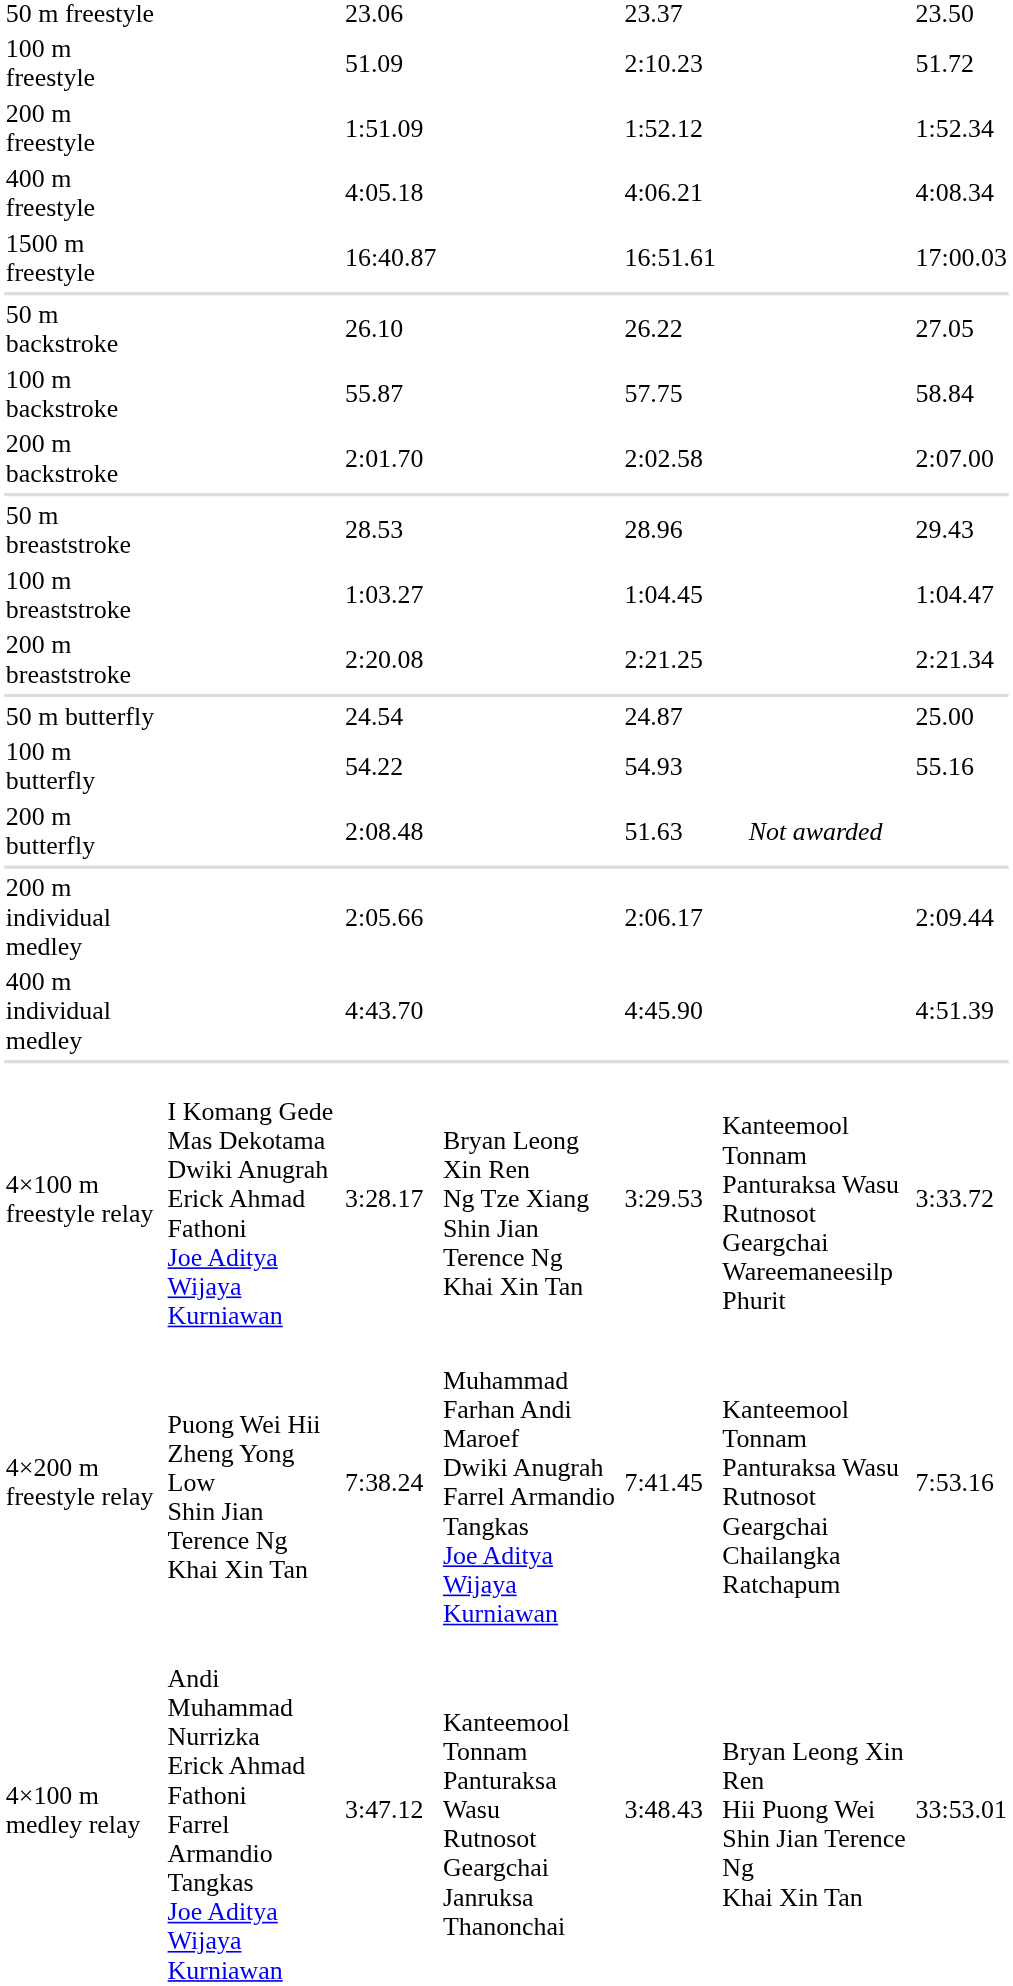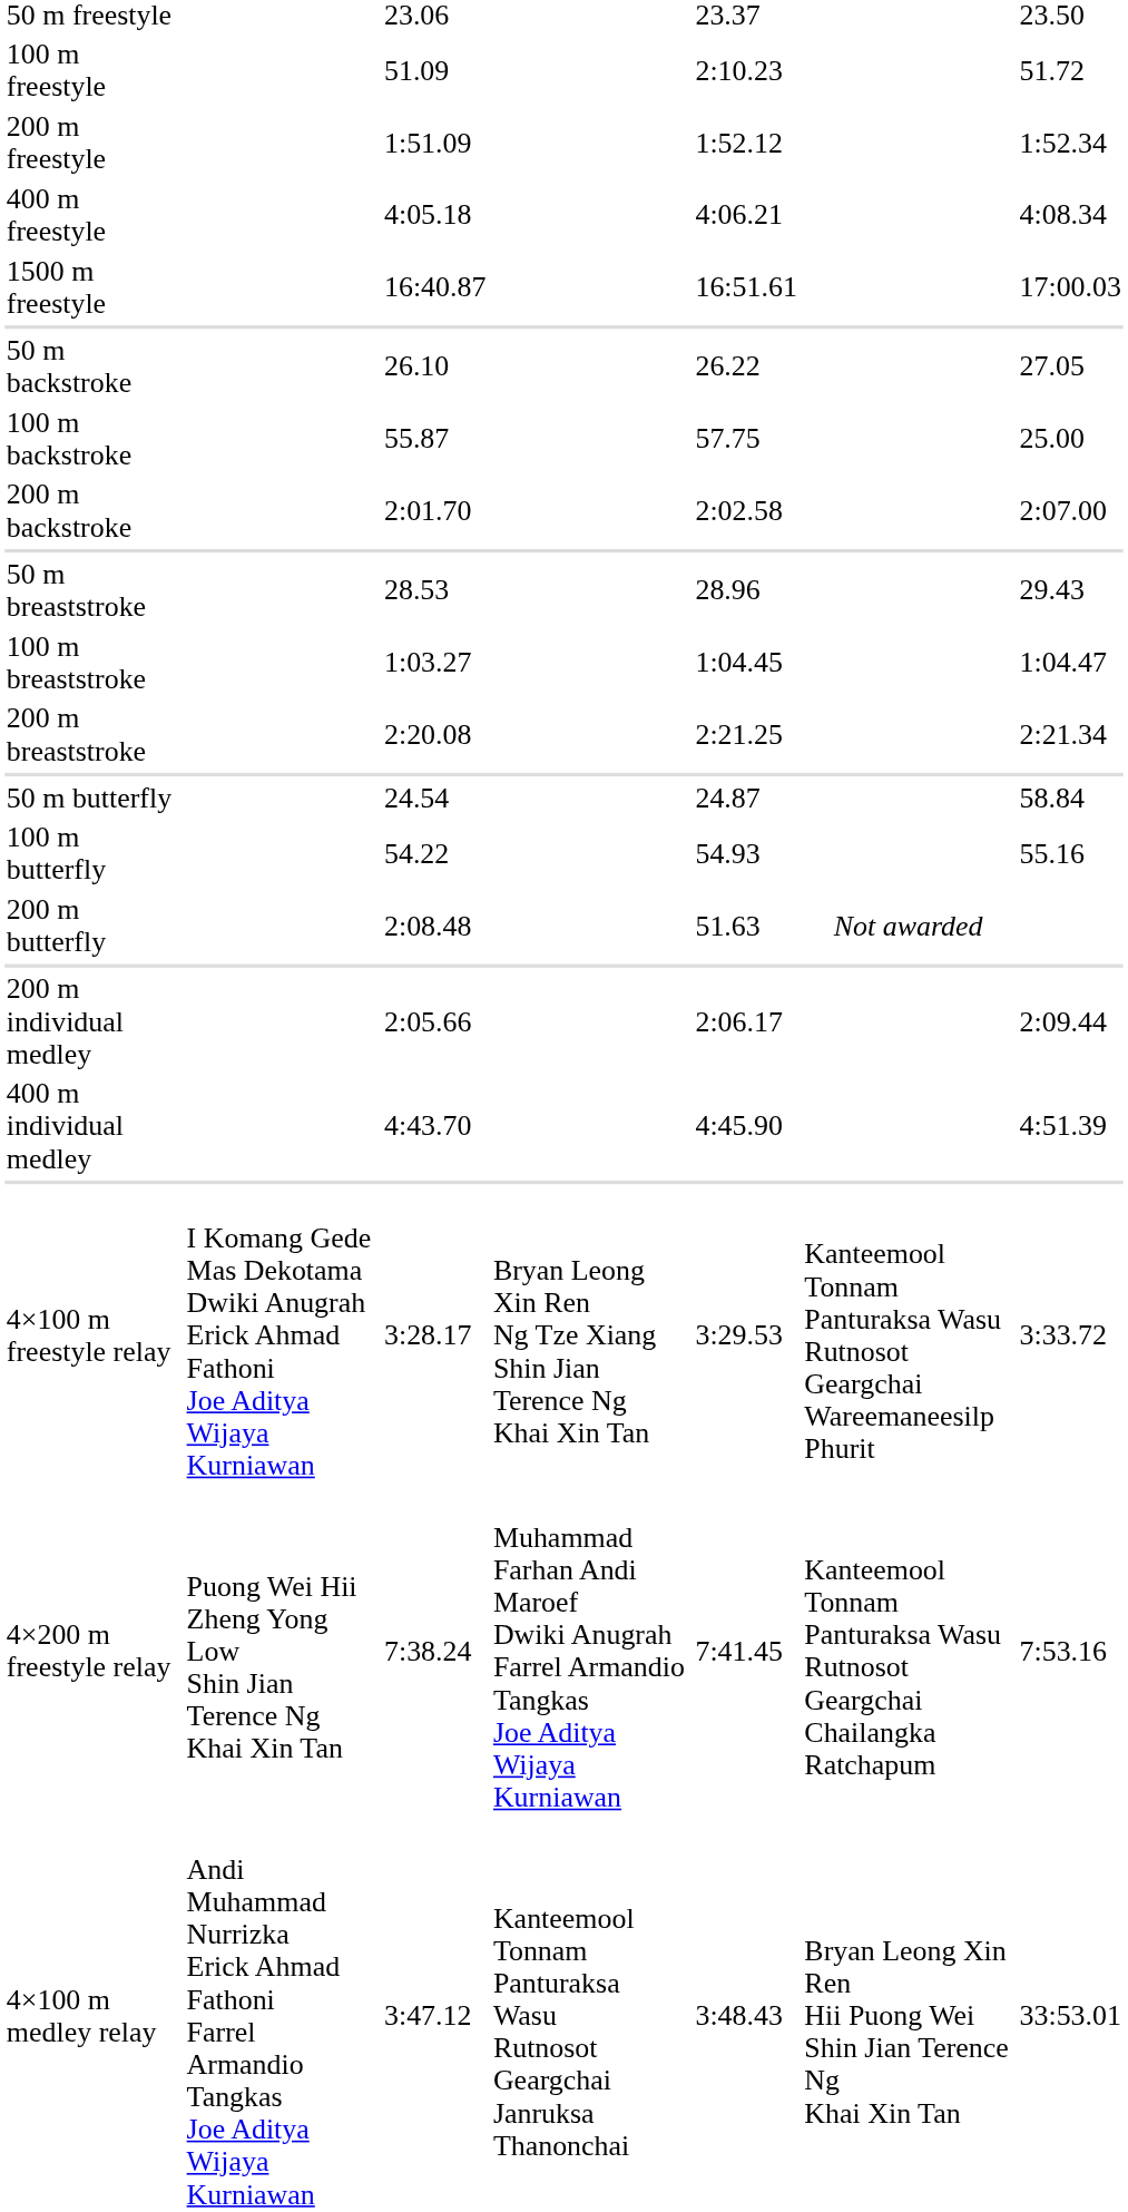 <table>
 <tr>
 <td>50 m freestyle</td>
 <td></td>
 <td>23.06</td>
 <td></td>
 <td>23.37</td>
 <td></td>
 <td>23.50</td>
 </tr>
 <tr>
 <td>100 m freestyle</td>
 <td></td>
 <td>51.09</td>
 <td></td>
 <td>2:10.23</td>
 <td></td>
 <td>51.72</td>
 </tr>
 <tr>
 <td>200 m freestyle</td>
 <td></td>
 <td>1:51.09</td>
 <td></td>
 <td>1:52.12</td>
 <td></td>
 <td>1:52.34</td>
 </tr>
 <tr>
 <td>400 m freestyle</td>
 <td></td>
 <td>4:05.18</td>
 <td></td>
 <td>4:06.21</td>
 <td></td>
 <td>4:08.34</td>
 </tr>
 <tr>
 <td>1500 m freestyle</td>
 <td></td>
 <td>16:40.87</td>
 <td></td>
 <td>16:51.61</td>
 <td></td>
 <td>17:00.03</td>
 </tr>
 <tr style="background:#ddd;">
 <td colspan=8></td>
 </tr>
 <tr>
 <td>50 m backstroke</td>
 <td></td>
 <td>26.10</td>
 <td></td>
 <td>26.22</td>
 <td></td>
 <td>27.05</td>
 </tr>
 <tr>
 <td>100 m backstroke</td>
 <td></td>
 <td>55.87</td>
 <td></td>
 <td>57.75</td>
 <td></td>
-<td>58.84</td>
+<td>25.00</td>
 </tr>
 <tr>
 <td>200 m backstroke</td>
 <td></td>
 <td>2:01.70</td>
 <td></td>
 <td>2:02.58</td>
 <td></td>
 <td>2:07.00</td>
 </tr>
 <tr style="background:#ddd;">
 <td colspan=7></td>
 </tr>
 <tr>
 <td>50 m breaststroke</td>
 <td></td>
 <td>28.53</td>
 <td></td>
 <td>28.96</td>
 <td></td>
 <td>29.43</td>
 </tr>
 <tr>
 <td>100 m breaststroke</td>
 <td></td>
 <td>1:03.27</td>
 <td></td>
 <td>1:04.45</td>
 <td></td>
 <td>1:04.47</td>
 </tr>
 <tr>
 <td>200 m breaststroke</td>
 <td></td>
 <td>2:20.08</td>
 <td></td>
 <td>2:21.25</td>
 <td></td>
 <td>2:21.34</td>
 </tr>
 <tr style="background:#ddd;">
 <td colspan=7></td>
 </tr>
 <tr>
 <td>50 m butterfly</td>
 <td></td>
 <td>24.54</td>
 <td></td>
 <td>24.87</td>
 <td></td>
-<td>25.00</td>
+<td>58.84</td>
 </tr>
 <tr>
 <td>100 m butterfly</td>
 <td></td>
 <td>54.22</td>
 <td></td>
 <td>54.93</td>
 <td></td>
 <td>55.16</td>
 </tr>
 <tr>
 <td>200 m butterfly</td>
 <td></td>
 <td>2:08.48</td>
 <td></td>
 <td>51.63</td>
 <td align="center"><em>Not awarded</em></td>
 </tr>
 <tr style="background:#ddd;">
 <td colspan=7></td>
 </tr>
 <tr>
 <td>200 m individual medley</td>
 <td></td>
 <td>2:05.66</td>
 <td></td>
 <td>2:06.17</td>
 <td></td>
 <td>2:09.44</td>
 </tr>
 <tr>
 <td>400 m individual medley</td>
 <td></td>
 <td>4:43.70</td>
 <td></td>
 <td>4:45.90</td>
 <td></td>
 <td>4:51.39</td>
 </tr>
 <tr style="background:#ddd;">
 <td colspan=7></td>
 </tr>
 <tr>
 <td>4×100 m freestyle relay</td>
 <td><br>I Komang Gede Mas Dekotama<br>Dwiki Anugrah<br>Erick Ahmad Fathoni<br><a href='#'>Joe Aditya Wijaya Kurniawan</a></td>
 <td>3:28.17</td>
 <td><br>Bryan Leong Xin Ren<br>Ng Tze Xiang<br>Shin Jian Terence Ng<br>Khai Xin Tan</td>
 <td>3:29.53</td>
 <td><br>Kanteemool Tonnam<br>Panturaksa Wasu<br>Rutnosot Geargchai<br>Wareemaneesilp Phurit</td>
 <td>3:33.72</td>
 </tr>
 <tr>
 <td>4×200 m freestyle relay</td>
 <td><br>Puong Wei Hii<br>Zheng Yong Low<br>Shin Jian Terence Ng<br>Khai Xin Tan</td>
 <td>7:38.24</td>
 <td><br>Muhammad Farhan Andi Maroef<br>Dwiki Anugrah<br>Farrel Armandio Tangkas<br><a href='#'>Joe Aditya Wijaya Kurniawan</a></td>
 <td>7:41.45</td>
 <td><br>Kanteemool Tonnam<br>Panturaksa Wasu<br>Rutnosot Geargchai<br>Chailangka Ratchapum</td>
 <td>7:53.16</td>
 </tr>
 <tr>
 <td>4×100 m medley relay</td>
 <td><br>Andi Muhammad Nurrizka<br>Erick Ahmad Fathoni<br>Farrel Armandio Tangkas<br><a href='#'>Joe Aditya Wijaya Kurniawan</a></td>
 <td>3:47.12</td>
 <td><br>Kanteemool Tonnam<br>Panturaksa Wasu<br>Rutnosot Geargchai<br>Janruksa Thanonchai</td>
 <td>3:48.43</td>
 <td><br>Bryan Leong Xin Ren<br>Hii Puong Wei<br>Shin Jian Terence Ng<br>Khai Xin Tan</td>
 <td>33:53.01</td>
 </tr>
 </table>
